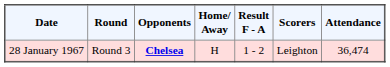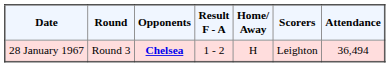 <table border="2" cellpadding="4" style="border-collapse:collapse; text-align:center; font-size:smaller;">
 <tr style="background:#f0f6ff;">
 <th><strong>Date</strong></th>
 <th><strong>Round</strong></th>
 <th><strong>Opponents</strong></th>
+<th><strong>Result<br>F - A</strong></th>
 <th><strong>Home/<br>Away</strong></th>
-<th><strong>Result<br>F - A</strong></th>
 <th><strong>Scorers</strong></th>
 <th><strong>Attendance</strong></th>
 </tr>
 <tr bgcolor="#ffdddd">
 <td>28 January 1967</td>
 <td>Round 3</td>
 <td><strong><a href='#'>Chelsea</a></strong></td>
+<td>1 - 2</td>
 <td>H</td>
-<td>1 - 2</td>
 <td>Leighton</td>
-<td>36,474</td>
+<td>36,494</td>
 </tr>
 </table>
